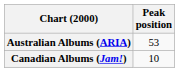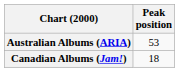 <table class="wikitable plainrowheaders" style="text-align:center">
 <tr>
 <th scope="col">Chart (2000)</th>
 <th scope="col">Peak<br>position</th>
 </tr>
 <tr>
 <th scope="row">Australian Albums (<a href='#'>ARIA</a>)</th>
 <td>53</td>
 </tr>
 <tr>
 <th scope="row">Canadian Albums (<em><a href='#'>Jam!</a></em>)</th>
-<td>10</td>
+<td>18</td>
 </tr>
 </table>
